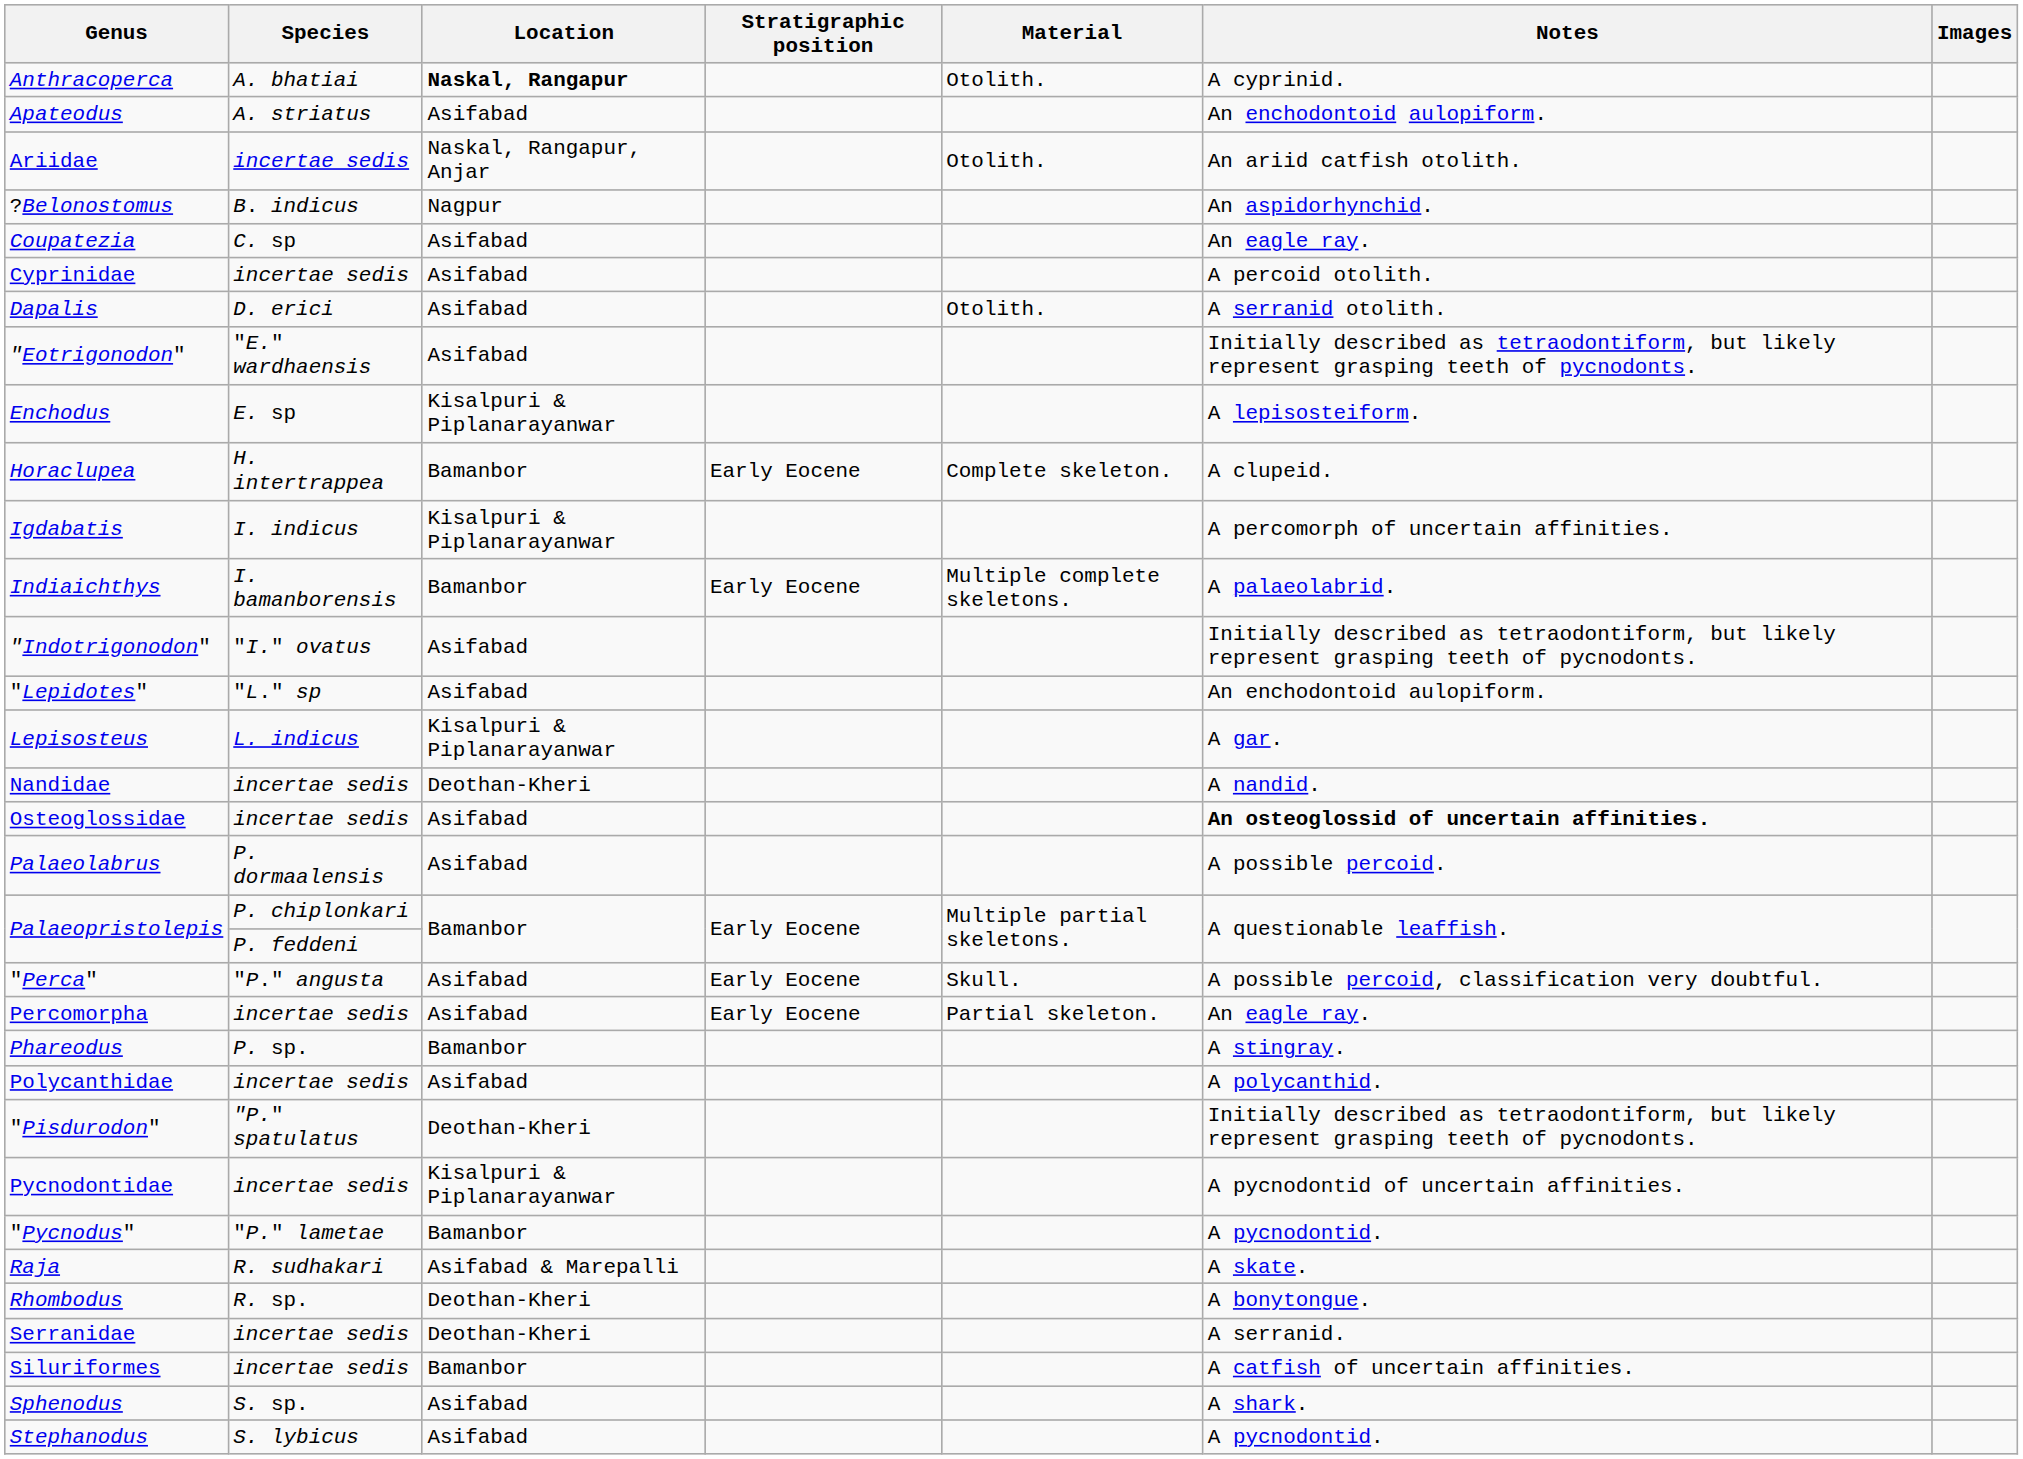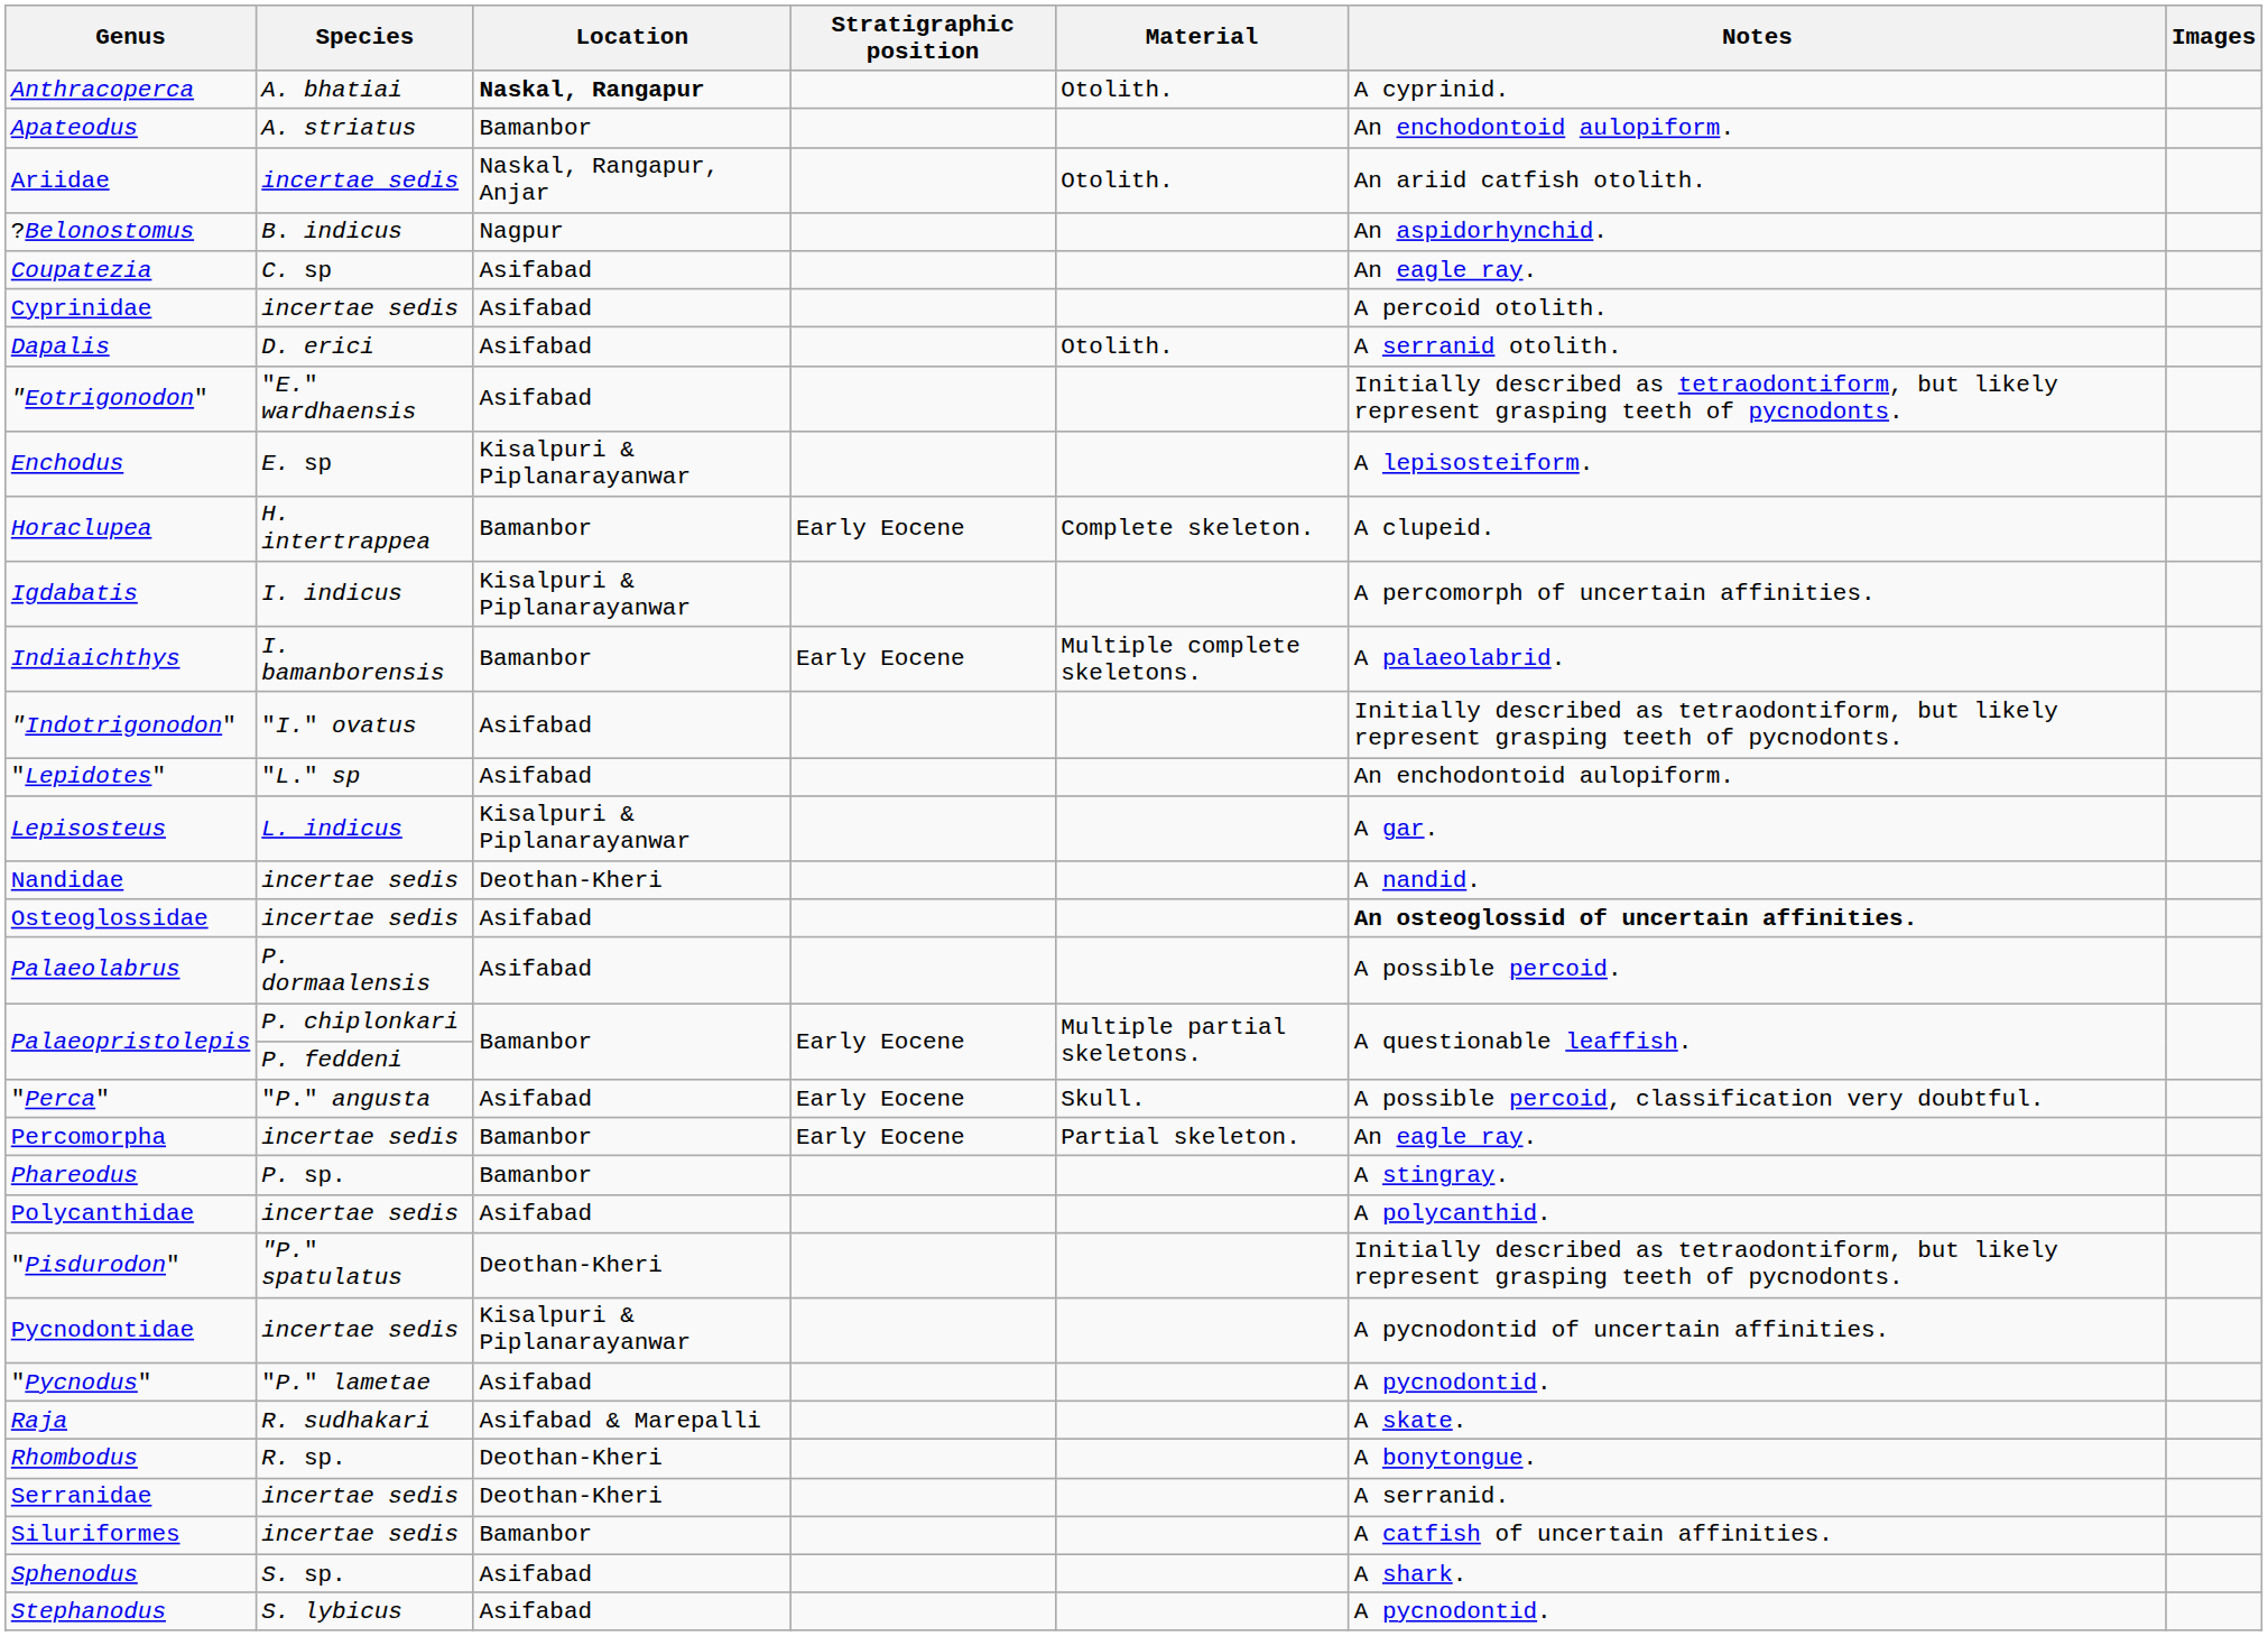 <table class="wikitable" align="center">
 <tr>
 <th>Genus</th>
 <th>Species</th>
 <th>Location</th>
 <th>Stratigraphic position</th>
 <th>Material</th>
 <th>Notes</th>
 <th>Images</th>
 </tr>
 <tr>
 <td><em><a href='#'>Anthracoperca</a></em></td>
 <td><em>A. bhatiai</em></td>
 <td><strong>Naskal, Rangapur</strong></td>
 <td></td>
 <td>Otolith.</td>
 <td>A cyprinid.</td>
 <td></td>
 </tr>
 <tr>
 <td><em><a href='#'>Apateodus</a></em></td>
 <td><em>A. striatus</em></td>
-<td>Asifabad</td>
+<td>Bamanbor</td>
 <td></td>
 <td></td>
 <td>An <a href='#'>enchodontoid</a> <a href='#'>aulopiform</a>.</td>
 <td></td>
 </tr>
 <tr>
 <td><a href='#'>Ariidae</a></td>
 <td><em><a href='#'>incertae sedis</a></em></td>
 <td>Naskal, Rangapur, Anjar</td>
 <td></td>
 <td>Otolith.</td>
 <td>An ariid catfish otolith.</td>
 <td></td>
 </tr>
 <tr>
 <td>?<em><a href='#'>Belonostomus</a></em></td>
 <td><em>B</em>. <em>indicus</em></td>
 <td>Nagpur</td>
 <td></td>
 <td></td>
 <td>An <a href='#'>aspidorhynchid</a>.</td>
 <td></td>
 </tr>
 <tr>
 <td><em><a href='#'>Coupatezia</a></em></td>
 <td><em>C.</em> sp</td>
 <td>Asifabad</td>
 <td></td>
 <td></td>
 <td>An <a href='#'>eagle ray</a>.</td>
 <td></td>
 </tr>
 <tr>
 <td><a href='#'>Cyprinidae</a></td>
 <td><em>incertae sedis</em></td>
 <td>Asifabad</td>
 <td></td>
 <td></td>
 <td>A percoid otolith.</td>
 <td></td>
 </tr>
 <tr>
 <td><em><a href='#'>Dapalis</a></em></td>
 <td><em>D. erici</em></td>
 <td>Asifabad</td>
 <td></td>
 <td>Otolith.</td>
 <td>A <a href='#'>serranid</a> otolith.</td>
 <td></td>
 </tr>
 <tr>
 <td><em>"<a href='#'>Eotrigonodon</a></em>"</td>
 <td>"<em>E.</em>" <em>wardhaensis</em></td>
 <td>Asifabad</td>
 <td></td>
 <td></td>
 <td>Initially described as <a href='#'>tetraodontiform</a>, but likely represent grasping teeth of <a href='#'>pycnodonts</a>.</td>
 <td></td>
 </tr>
 <tr>
 <td><em><a href='#'>Enchodus</a></em></td>
 <td><em>E.</em> sp</td>
 <td>Kisalpuri & Piplanarayanwar</td>
 <td></td>
 <td></td>
 <td>A <a href='#'>lepisosteiform</a>.</td>
 <td></td>
 </tr>
 <tr>
 <td><em><a href='#'>Horaclupea</a></em></td>
 <td><em>H. intertrappea</em></td>
 <td>Bamanbor</td>
 <td>Early Eocene</td>
 <td>Complete skeleton.</td>
 <td>A clupeid.</td>
 <td></td>
 </tr>
 <tr>
 <td><em><a href='#'>Igdabatis</a></em></td>
 <td><em>I. indicus</em></td>
 <td>Kisalpuri & Piplanarayanwar</td>
 <td></td>
 <td></td>
 <td>A percomorph of uncertain affinities.</td>
 <td></td>
 </tr>
 <tr>
 <td><em><a href='#'>Indiaichthys</a></em></td>
 <td><em>I. bamanborensis</em></td>
 <td>Bamanbor</td>
 <td>Early Eocene</td>
 <td>Multiple complete skeletons.</td>
 <td>A <a href='#'>palaeolabrid</a>.</td>
 <td></td>
 </tr>
 <tr>
 <td><em>"<a href='#'>Indotrigonodon</a></em>"</td>
 <td>"<em>I.</em>" <em>ovatus</em></td>
 <td>Asifabad</td>
 <td></td>
 <td></td>
 <td>Initially described as tetraodontiform, but likely represent grasping teeth of pycnodonts.</td>
 <td></td>
 </tr>
 <tr>
 <td>"<em><a href='#'>Lepidotes</a></em>"</td>
 <td>"<em>L</em>." <em>sp</em></td>
 <td>Asifabad</td>
 <td></td>
 <td></td>
 <td>An enchodontoid aulopiform.</td>
 <td></td>
 </tr>
 <tr>
 <td><em><a href='#'>Lepisosteus</a></em></td>
 <td><em><a href='#'>L. indicus</a></em></td>
 <td>Kisalpuri & Piplanarayanwar</td>
 <td></td>
 <td></td>
 <td>A <a href='#'>gar</a>.</td>
 <td></td>
 </tr>
 <tr>
 <td><a href='#'>Nandidae</a></td>
 <td><em>incertae sedis</em></td>
 <td>Deothan-Kheri</td>
 <td></td>
 <td></td>
 <td>A <a href='#'>nandid</a>.</td>
 <td></td>
 </tr>
 <tr>
 <td><a href='#'>Osteoglossidae</a></td>
 <td><em>incertae sedis</em></td>
 <td>Asifabad</td>
 <td></td>
 <td></td>
 <td><strong>An osteoglossid of uncertain affinities.</strong></td>
 <td></td>
 </tr>
 <tr>
 <td><em><a href='#'>Palaeolabrus</a></em></td>
 <td><em>P. dormaalensis</em></td>
 <td>Asifabad</td>
 <td></td>
 <td></td>
 <td>A possible <a href='#'>percoid</a>.</td>
 <td></td>
 </tr>
 <tr>
 <td rowspan="2"><em><a href='#'>Palaeopristolepis</a></em></td>
 <td><em>P. chiplonkari</em></td>
 <td rowspan="2">Bamanbor</td>
 <td rowspan="2">Early Eocene</td>
 <td rowspan="2">Multiple partial skeletons.</td>
 <td rowspan="2">A questionable <a href='#'>leaffish</a>.</td>
 <td rowspan="2"></td>
 </tr>
 <tr>
 <td><em>P. feddeni</em></td>
 </tr>
 <tr>
 <td>"<em><a href='#'>Perca</a></em>"</td>
 <td>"<em>P</em>." <em>angusta</em></td>
 <td>Asifabad</td>
 <td>Early Eocene</td>
 <td>Skull.</td>
 <td>A possible <a href='#'>percoid</a>, classification very doubtful.</td>
 <td></td>
 </tr>
 <tr>
 <td><a href='#'>Percomorpha</a></td>
 <td><em>incertae sedis</em></td>
-<td>Asifabad</td>
+<td>Bamanbor</td>
 <td>Early Eocene</td>
 <td>Partial skeleton.</td>
 <td>An <a href='#'>eagle ray</a>.</td>
 <td></td>
 </tr>
 <tr>
 <td><em><a href='#'>Phareodus</a></em></td>
 <td><em>P.</em> sp.</td>
 <td>Bamanbor</td>
 <td></td>
 <td></td>
 <td>A <a href='#'>stingray</a>.</td>
 <td></td>
 </tr>
 <tr>
 <td><a href='#'>Polycanthidae</a></td>
 <td><em>incertae sedis</em></td>
 <td>Asifabad</td>
 <td></td>
 <td></td>
 <td>A <a href='#'>polycanthid</a>.</td>
 <td></td>
 </tr>
 <tr>
 <td>"<em><a href='#'>Pisdurodon</a></em>"</td>
 <td><em>"P.</em>" <em>spatulatus</em></td>
 <td>Deothan-Kheri</td>
 <td></td>
 <td></td>
 <td>Initially described as tetraodontiform, but likely represent grasping teeth of pycnodonts.</td>
 <td></td>
 </tr>
 <tr>
 <td><a href='#'>Pycnodontidae</a></td>
 <td><em>incertae sedis</em></td>
 <td>Kisalpuri & Piplanarayanwar</td>
 <td></td>
 <td></td>
 <td>A pycnodontid of uncertain affinities.</td>
 <td></td>
 </tr>
 <tr>
 <td>"<em><a href='#'>Pycnodus</a></em>"</td>
 <td>"<em>P.</em>" <em>lametae</em></td>
-<td>Bamanbor</td>
+<td>Asifabad</td>
 <td></td>
 <td></td>
 <td>A <a href='#'>pycnodontid</a>.</td>
 <td></td>
 </tr>
 <tr>
 <td><em><a href='#'>Raja</a></em></td>
 <td><em>R. sudhakari</em></td>
 <td>Asifabad & Marepalli</td>
 <td></td>
 <td></td>
 <td>A <a href='#'>skate</a>.</td>
 <td></td>
 </tr>
 <tr>
 <td><em><a href='#'>Rhombodus</a></em></td>
 <td><em>R.</em> sp.</td>
 <td>Deothan-Kheri</td>
 <td></td>
 <td></td>
 <td>A <a href='#'>bonytongue</a>.</td>
 <td></td>
 </tr>
 <tr>
 <td><a href='#'>Serranidae</a></td>
 <td><em>incertae sedis</em></td>
 <td>Deothan-Kheri</td>
 <td></td>
 <td></td>
 <td>A serranid.</td>
 <td></td>
 </tr>
 <tr>
 <td><a href='#'>Siluriformes</a></td>
 <td><em>incertae sedis</em></td>
 <td>Bamanbor</td>
 <td></td>
 <td></td>
 <td>A <a href='#'>catfish</a> of uncertain affinities.</td>
 <td></td>
 </tr>
 <tr>
 <td><em><a href='#'>Sphenodus</a></em></td>
 <td><em>S.</em> sp.</td>
 <td>Asifabad</td>
 <td></td>
 <td></td>
 <td>A <a href='#'>shark</a>.</td>
 <td></td>
 </tr>
 <tr>
 <td><em><a href='#'>Stephanodus</a></em></td>
 <td><em>S. lybicus</em></td>
 <td>Asifabad</td>
 <td></td>
 <td></td>
 <td>A <a href='#'>pycnodontid</a>.</td>
 <td></td>
 </tr>
 </table>
